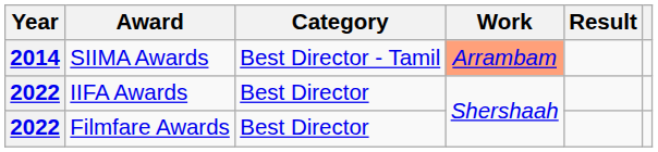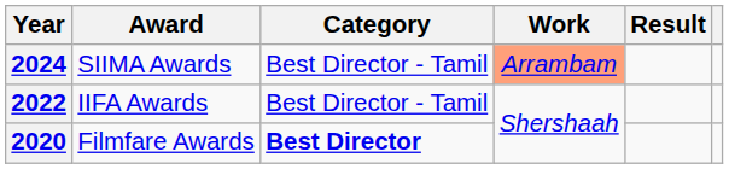 <table class="wikitable">
 <tr>
 <th>Year</th>
 <th>Award</th>
 <th>Category</th>
 <th>Work</th>
 <th>Result</th>
 <th></th>
 </tr>
 <tr>
-<th><a href='#'>2014</a></th>
+<th><a href='#'>2024</a></th>
 <td><a href='#'>SIIMA Awards</a></td>
 <td><a href='#'>Best Director - Tamil</a></td>
 <td style="background: lightsalmon; text-align:center;"><em><a href='#'>Arrambam</a></em></td>
 <td></td>
 <td style="text-align:center;"></td>
 </tr>
 <tr>
 <th><a href='#'>2022</a></th>
 <td><a href='#'>IIFA Awards</a></td>
-<td><a href='#'>Best Director</a></td>
+<td><a href='#'>Best Director - Tamil</a></td>
 <td style="text-align:center;" rowspan=2><em><a href='#'>Shershaah</a></em></td>
 <td></td>
 <td style="text-align:center;"></td>
 </tr>
 <tr>
-<th><a href='#'>2022</a></th>
+<th><a href='#'>2020</a></th>
 <td><a href='#'>Filmfare Awards</a></td>
-<td><a href='#'>Best Director</a></td>
+<td><strong><a href='#'>Best Director</a></strong></td>
 <td></td>
 <td style="text-align:center;"></td>
 </tr>
 </table>
